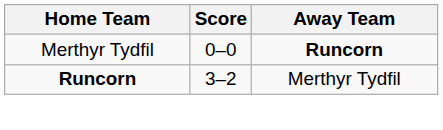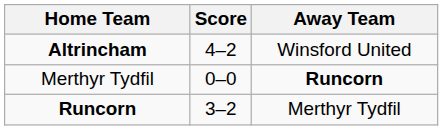 <table class="wikitable" style="text-align:center">
 <tr>
 <th width=150>Home Team</th>
 <th width=20>Score</th>
 <th width=150>Away Team</th>
+</tr>
+<tr>
+<td><strong>Altrincham</strong></td>
+<td>4–2</td>
+<td>Winsford United</td>
 </tr>
 <tr>
 <td>Merthyr Tydfil</td>
 <td>0–0</td>
 <td><strong>Runcorn</strong></td>
 </tr>
 <tr>
 <td><strong>Runcorn</strong></td>
 <td>3–2</td>
 <td>Merthyr Tydfil</td>
 </tr>
 </table>
